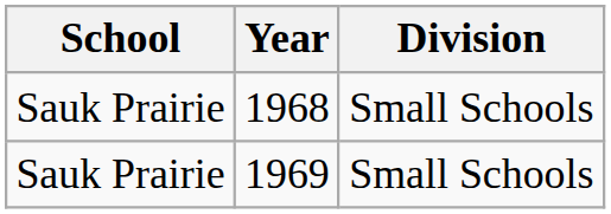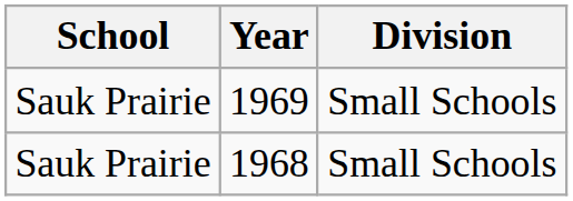 <table class="wikitable">
 <tr>
 <th>School</th>
 <th>Year</th>
 <th>Division</th>
 </tr>
 <tr>
 <td>Sauk Prairie</td>
-<td>1968</td>
+<td>1969</td>
 <td>Small Schools</td>
 </tr>
 <tr>
 <td>Sauk Prairie</td>
-<td>1969</td>
+<td>1968</td>
 <td>Small Schools</td>
 </tr>
 </table>
